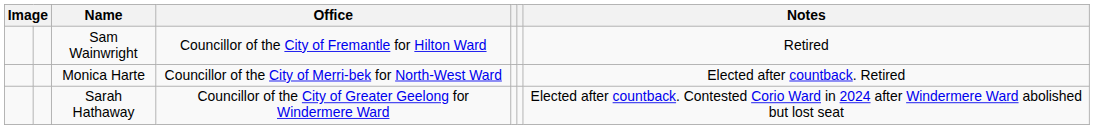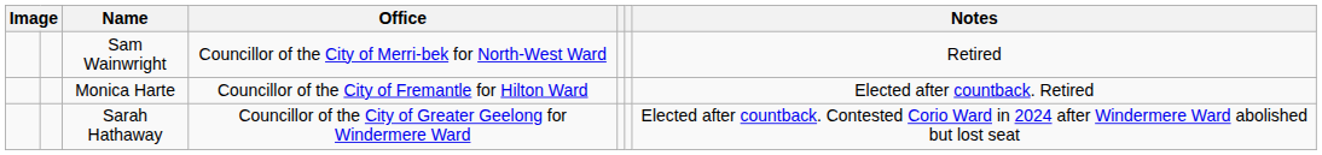 <table class="wikitable" style="text-align:center" "width:100%">
 <tr>
 <th colspan=2>Image</th>
 <th>Name</th>
 <th>Office</th>
 <th></th>
 <th></th>
 <th>Notes</th>
 </tr>
 <tr>
 <td> </td>
 <td></td>
 <td>Sam Wainwright</td>
-<td>Councillor of the <a href='#'>City of Fremantle</a> for <a href='#'>Hilton Ward</a></td>
+<td>Councillor of the <a href='#'>City of Merri-bek</a> for <a href='#'>North-West Ward</a></td>
 <td></td>
 <td></td>
 <td>Retired</td>
 </tr>
 <tr>
 <td> </td>
 <td></td>
 <td>Monica Harte</td>
-<td>Councillor of the <a href='#'>City of Merri-bek</a> for <a href='#'>North-West Ward</a></td>
+<td>Councillor of the <a href='#'>City of Fremantle</a> for <a href='#'>Hilton Ward</a></td>
 <td></td>
 <td></td>
 <td>Elected after <a href='#'>countback</a>. Retired</td>
 </tr>
 <tr>
 <td> </td>
 <td></td>
 <td>Sarah Hathaway</td>
 <td>Councillor of the <a href='#'>City of Greater Geelong</a> for <a href='#'>Windermere Ward</a></td>
 <td></td>
 <td></td>
 <td>Elected after <a href='#'>countback</a>. Contested <a href='#'>Corio Ward</a> in <a href='#'>2024</a> after <a href='#'>Windermere Ward</a> abolished but lost seat</td>
 </tr>
 </table>
